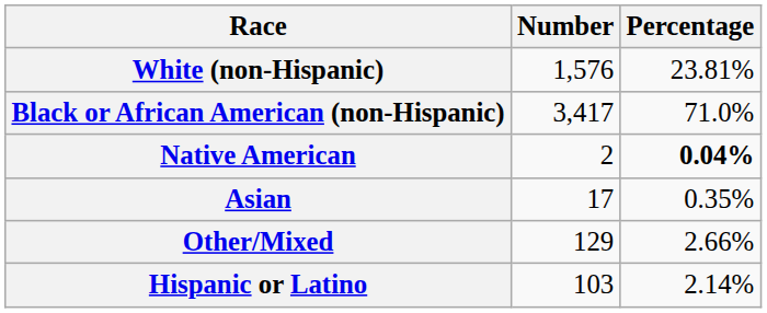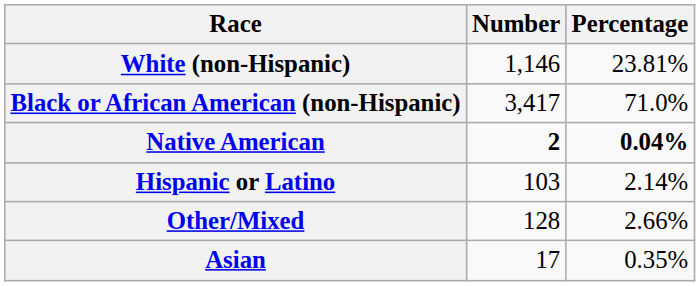 <table class="wikitable" style="text-align:right">
 <tr>
 <th scope="col">Race</th>
 <th scope="col">Number</th>
 <th scope="col">Percentage</th>
 </tr>
 <tr>
 <th scope="row"><a href='#'>White</a> (non-Hispanic)</th>
-<td>1,576</td>
+<td>1,146</td>
 <td>23.81%</td>
 </tr>
 <tr>
 <th scope="row"><a href='#'>Black or African American</a> (non-Hispanic)</th>
 <td>3,417</td>
 <td>71.0%</td>
 </tr>
 <tr>
 <th scope="row"><a href='#'>Native American</a></th>
-<td>2</td>
+<td><strong>2</strong></td>
 <td><strong>0.04%</strong></td>
+</tr>
+<tr>
+<th scope="row"><a href='#'>Hispanic</a> or <a href='#'>Latino</a></th>
+<td>103</td>
+<td>2.14%</td>
+</tr>
+<tr>
+<th scope="row"><a href='#'>Other/Mixed</a></th>
+<td>128</td>
+<td>2.66%</td>
 </tr>
 <tr>
 <th scope="row"><a href='#'>Asian</a></th>
 <td>17</td>
 <td>0.35%</td>
 </tr>
-<tr>
-<th scope="row"><a href='#'>Other/Mixed</a></th>
-<td>129</td>
-<td>2.66%</td>
-</tr>
-<tr>
-<th scope="row"><a href='#'>Hispanic</a> or <a href='#'>Latino</a></th>
-<td>103</td>
-<td>2.14%</td>
-</tr>
 </table>
